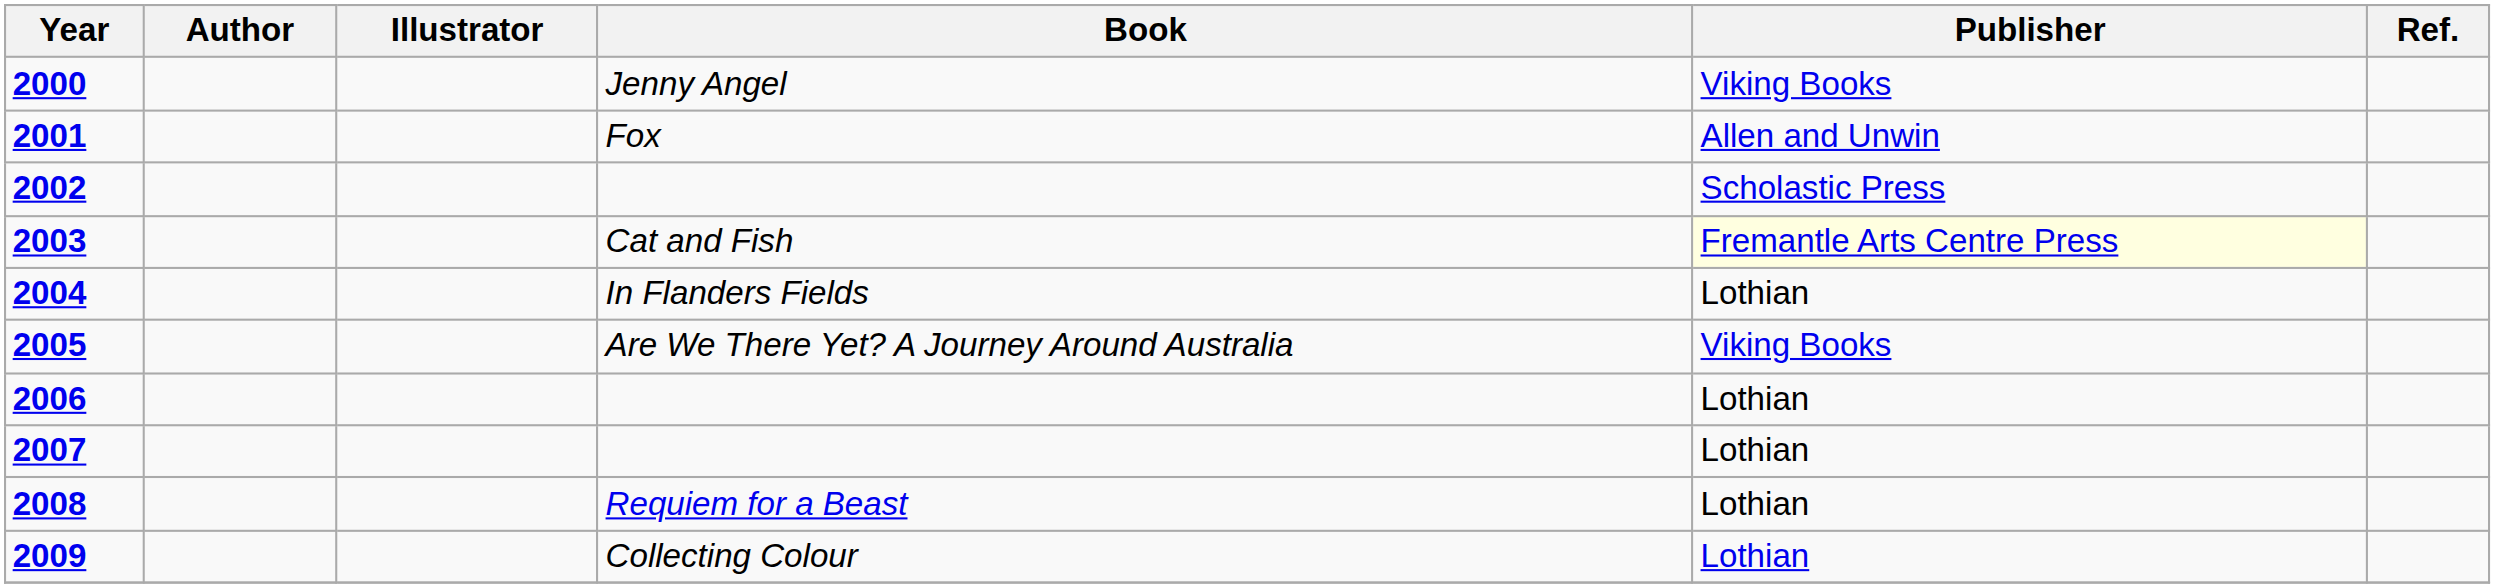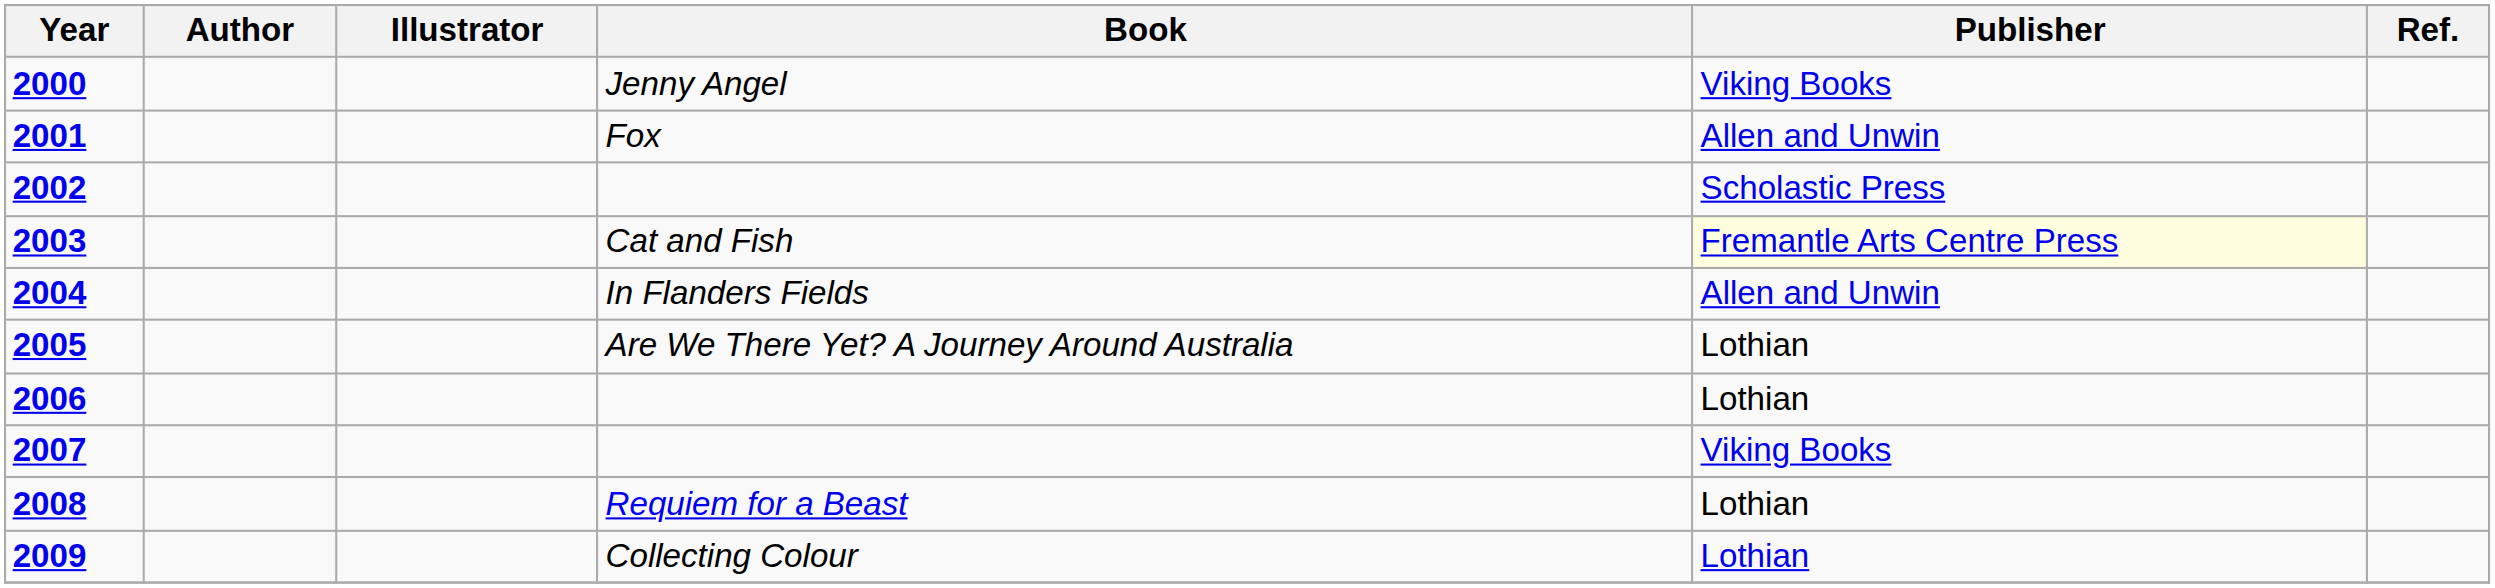 <table class="wikitable sortable mw-collapsible" width="95%">
 <tr>
 <th>Year</th>
 <th>Author</th>
 <th>Illustrator</th>
 <th>Book</th>
 <th>Publisher</th>
 <th>Ref.</th>
 </tr>
 <tr>
 <td><a href='#'><strong>2000</strong></a></td>
 <td></td>
 <td></td>
 <td><em>Jenny Angel</em></td>
 <td><a href='#'>Viking Books</a></td>
 <td></td>
 </tr>
 <tr>
 <td><a href='#'><strong>2001</strong></a></td>
 <td></td>
 <td></td>
 <td><em>Fox</em></td>
 <td><a href='#'>Allen and Unwin</a></td>
 <td></td>
 </tr>
 <tr>
 <td><a href='#'><strong>2002</strong></a></td>
 <td></td>
 <td></td>
 <td></td>
 <td><a href='#'>Scholastic Press</a></td>
 <td></td>
 </tr>
 <tr>
 <td><a href='#'><strong>2003</strong></a></td>
 <td></td>
 <td></td>
 <td><em>Cat and Fish</em></td>
 <td style="background: lightyellow;"><a href='#'>Fremantle Arts Centre Press</a></td>
 <td></td>
 </tr>
 <tr>
 <td><a href='#'><strong>2004</strong></a></td>
 <td></td>
 <td></td>
 <td><em>In Flanders Fields</em></td>
-<td>Lothian</td>
+<td><a href='#'>Allen and Unwin</a></td>
 <td></td>
 </tr>
 <tr>
 <td><a href='#'><strong>2005</strong></a></td>
 <td></td>
 <td></td>
 <td><em>Are We There Yet? A Journey Around Australia</em></td>
-<td><a href='#'>Viking Books</a></td>
+<td>Lothian</td>
 <td></td>
 </tr>
 <tr>
 <td><a href='#'><strong>2006</strong></a></td>
 <td></td>
 <td></td>
 <td></td>
 <td>Lothian</td>
 <td></td>
 </tr>
 <tr>
 <td><a href='#'><strong>2007</strong></a></td>
 <td></td>
 <td></td>
 <td></td>
-<td>Lothian</td>
+<td><a href='#'>Viking Books</a></td>
 <td></td>
 </tr>
 <tr>
 <td><a href='#'><strong>2008</strong></a></td>
 <td></td>
 <td></td>
 <td><em><a href='#'>Requiem for a Beast</a></em></td>
 <td>Lothian</td>
 <td></td>
 </tr>
 <tr>
 <td><a href='#'><strong>2009</strong></a></td>
 <td></td>
 <td></td>
 <td><em>Collecting Colour</em></td>
 <td><a href='#'>Lothian</a></td>
 <td></td>
 </tr>
 <tr>
 </tr>
 </table>
